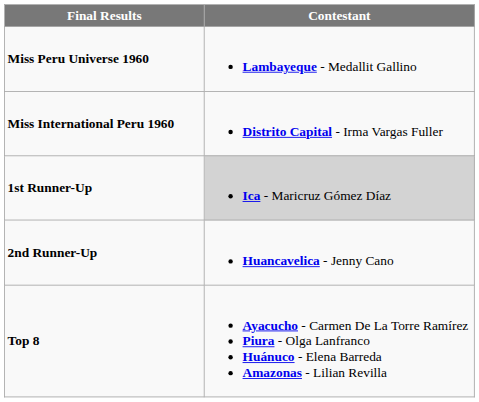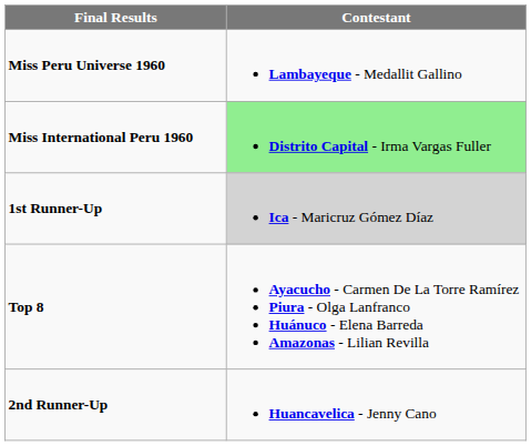 <table class="wikitable sortable" style="font-size: 95%;">
 <tr>
 <th width="220" style="background-color:#787878;color:#FFFFFF;">Final Results</th>
 <th width="300" style="background-color:#787878;color:#FFFFFF;">Contestant</th>
 </tr>
 <tr>
 <td><strong>Miss Peru Universe 1960</strong></td>
 <td><br><ul><li> <strong><a href='#'>Lambayeque</a></strong> - Medallit Gallino</li></ul></td>
 </tr>
 <tr>
 <td><strong>Miss International Peru 1960</strong></td>
-<td><br><ul><li> <strong><a href='#'>Distrito Capital</a></strong> - Irma Vargas Fuller</li></ul></td>
+<td style="background: lightgreen;"><br><ul><li> <strong><a href='#'>Distrito Capital</a></strong> - Irma Vargas Fuller</li></ul></td>
 </tr>
 <tr>
 <td><strong>1st Runner-Up</strong></td>
 <td style="background: lightgrey;"><br><ul><li> <strong><a href='#'>Ica</a></strong> - Maricruz Gómez Díaz</li></ul></td>
 </tr>
 <tr>
+<td><strong>Top 8</strong></td>
+<td><br><ul><li> <strong><a href='#'>Ayacucho</a></strong> - Carmen De La Torre Ramírez</li><li> <strong><a href='#'>Piura</a></strong> - Olga Lanfranco</li><li> <strong><a href='#'>Huánuco</a></strong> - Elena Barreda</li><li> <strong><a href='#'>Amazonas</a></strong> - Lilian Revilla</li></ul></td>
+</tr>
+<tr>
 <td><strong>2nd Runner-Up</strong></td>
 <td><br><ul><li><strong><a href='#'>Huancavelica</a></strong> - Jenny Cano</li></ul></td>
 </tr>
-<tr>
-<td><strong>Top 8</strong></td>
-<td><br><ul><li> <strong><a href='#'>Ayacucho</a></strong> - Carmen De La Torre Ramírez</li><li> <strong><a href='#'>Piura</a></strong> - Olga Lanfranco</li><li> <strong><a href='#'>Huánuco</a></strong> - Elena Barreda</li><li> <strong><a href='#'>Amazonas</a></strong> - Lilian Revilla</li></ul></td>
-</tr>
 </table>
